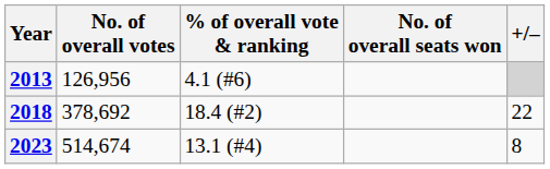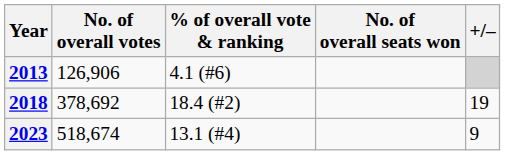 <table class=wikitable>
 <tr>
 <th>Year</th>
 <th>No. of<br>overall votes</th>
 <th>% of overall vote<br> & ranking</th>
 <th>No. of<br>overall seats won</th>
 <th>+/–</th>
 </tr>
 <tr>
 <th><a href='#'>2013</a></th>
-<td>126,956</td>
+<td>126,906</td>
 <td>4.1 (#6)</td>
 <td></td>
 <td style="background:lightgrey;"></td>
 </tr>
 <tr>
 <th><a href='#'>2018</a></th>
 <td>378,692</td>
 <td>18.4 (#2)</td>
 <td></td>
-<td> 22</td>
+<td> 19</td>
 </tr>
 <tr>
 <th><a href='#'>2023</a></th>
-<td>514,674</td>
+<td>518,674</td>
 <td>13.1 (#4)</td>
 <td></td>
-<td> 8</td>
+<td> 9</td>
 </tr>
 </table>
